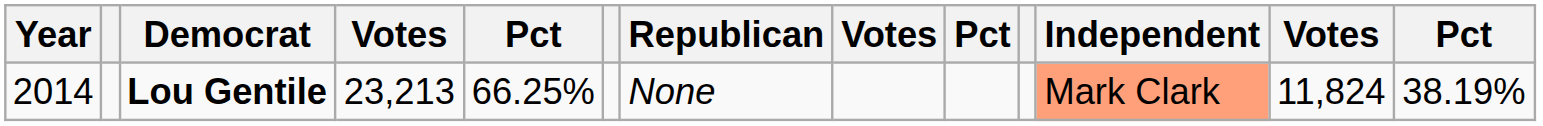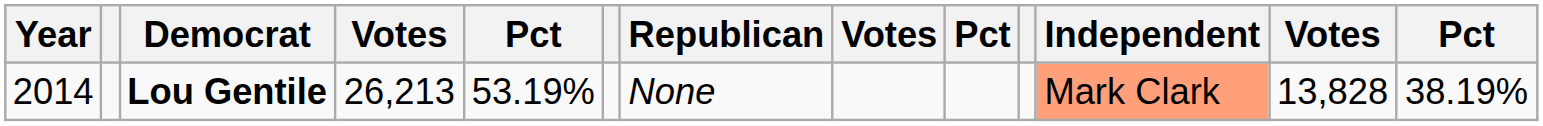 <table class="wikitable" style="margin:0.5em ; font-size:95%">
 <tr>
 <th>Year</th>
 <th></th>
 <th>Democrat</th>
 <th>Votes</th>
 <th>Pct</th>
 <th></th>
 <th>Republican</th>
 <th>Votes</th>
 <th>Pct</th>
 <th></th>
 <th>Independent</th>
 <th>Votes</th>
 <th>Pct</th>
 </tr>
 <tr>
 <td>2014</td>
 <td></td>
 <td><strong>Lou Gentile</strong></td>
-<td>23,213</td>
-<td>66.25%</td>
+<td>26,213</td>
+<td>53.19%</td>
 <td></td>
 <td><em>None</em></td>
 <td></td>
 <td></td>
 <td></td>
 <td style="background: lightsalmon;">Mark Clark</td>
-<td>11,824</td>
+<td>13,828</td>
 <td>38.19%</td>
 </tr>
 </table>
